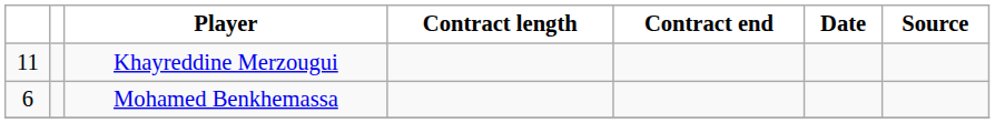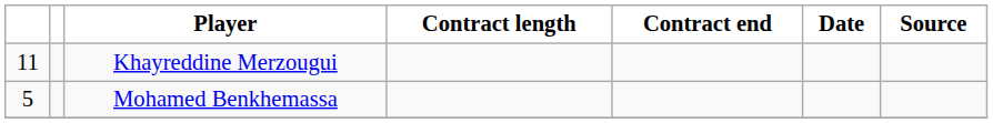 <table class="wikitable sortable" style="width:70%; text-align:center; font-size:90%; text-align:centre;">
 <tr>
 <th style="background:white; color:black; text-align:center;"></th>
 <th style="background:white; color:black; text-align:center;"></th>
 <th style="background:white; color:black; text-align:center;">Player</th>
 <th style="background:white; color:black; text-align:center;">Contract length</th>
 <th style="background:white; color:black; text-align:center;">Contract end</th>
 <th style="background:white; color:black; text-align:center;">Date</th>
 <th style="background:white; color:black; text-align:center;">Source</th>
 </tr>
 <tr>
 <td align=center>11</td>
 <td align=center></td>
 <td><a href='#'>Khayreddine Merzougui</a></td>
 <td align=center></td>
 <td align=center></td>
 <td align=center></td>
 <td align=center></td>
 </tr>
 <tr>
-<td align=center>6</td>
+<td align=center>5</td>
 <td align=center></td>
 <td><a href='#'>Mohamed Benkhemassa</a></td>
 <td align=center></td>
 <td align=center></td>
 <td align=center></td>
 <td align=center></td>
 </tr>
 <tr>
 </tr>
 </table>
